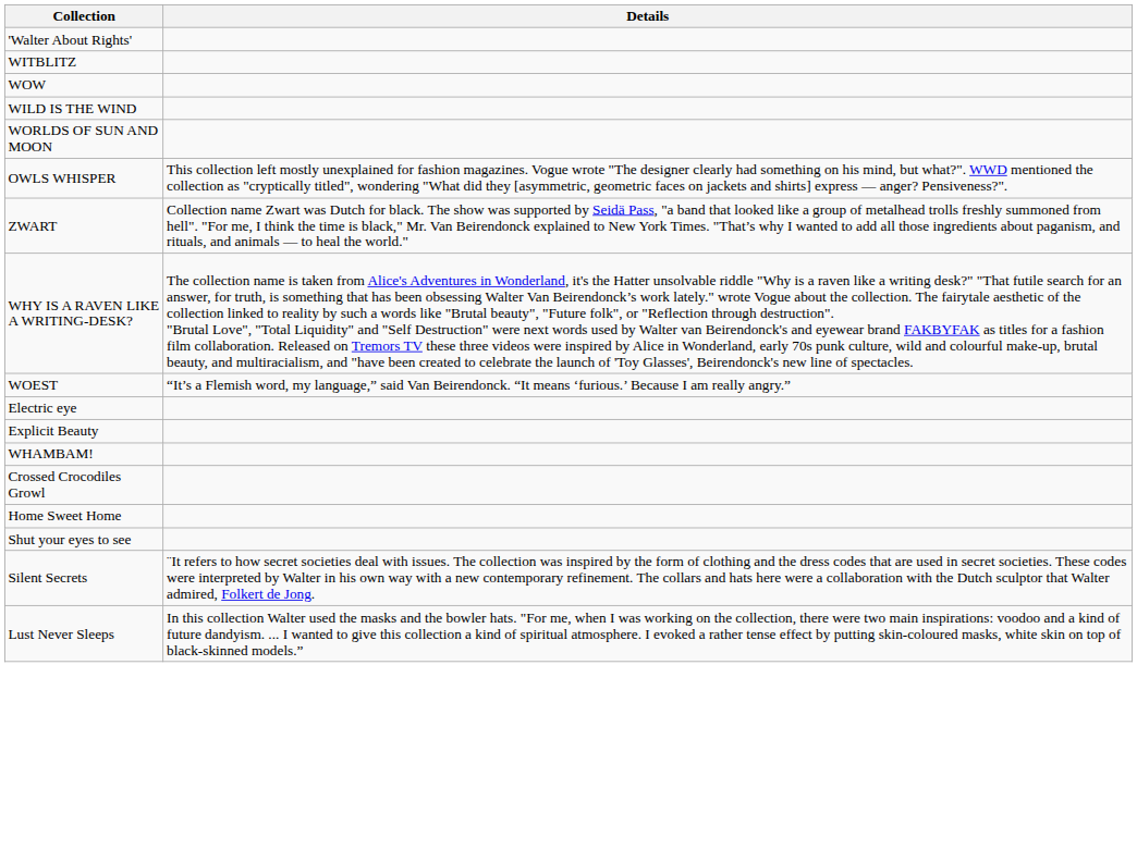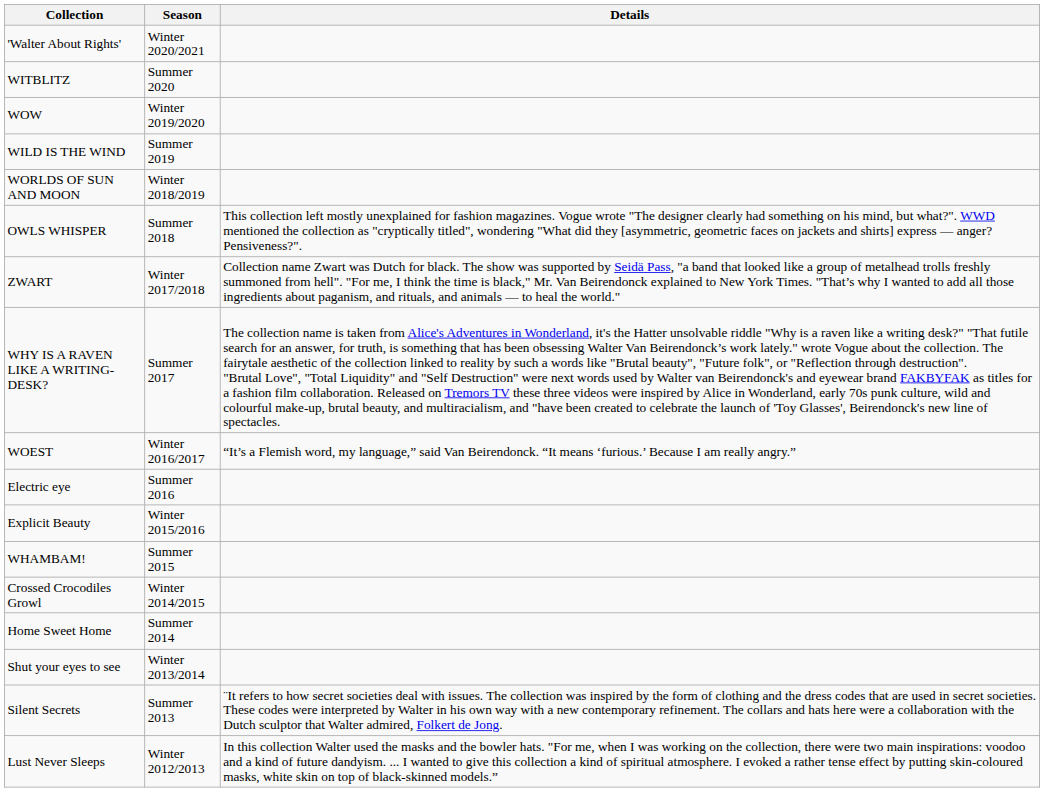 <table class="wikitable">
 <tr>
 <th>Collection</th>
+<th>Season</th>
 <th>Details</th>
 </tr>
 <tr>
 <td>'Walter About Rights'</td>
+<td>Winter 2020/2021</td>
 <td></td>
 </tr>
 <tr>
 <td>WITBLITZ</td>
+<td>Summer 2020</td>
 <td></td>
 </tr>
 <tr>
 <td>WOW</td>
+<td>Winter 2019/2020</td>
 <td></td>
 </tr>
 <tr>
 <td>WILD IS THE WIND</td>
+<td>Summer 2019</td>
 <td></td>
 </tr>
 <tr>
 <td>WORLDS OF SUN AND MOON</td>
+<td>Winter 2018/2019</td>
 <td></td>
 </tr>
 <tr>
 <td>OWLS WHISPER</td>
+<td>Summer 2018</td>
 <td>This collection left mostly unexplained for fashion magazines. Vogue wrote "The designer clearly had something on his mind, but what?". <a href='#'>WWD</a> mentioned the collection as "cryptically titled", wondering "What did they [asymmetric, geometric faces on jackets and shirts] express — anger? Pensiveness?".</td>
 </tr>
 <tr>
 <td>ZWART</td>
+<td>Winter 2017/2018</td>
 <td>Collection name Zwart was Dutch for black. The show was supported by <a href='#'>Seidä Pass</a>, "a band that looked like a group of metalhead trolls  freshly summoned from hell". "For me, I think the time is black," Mr. Van Beirendonck explained to New York Times. "That’s why I wanted to add all those ingredients about paganism, and rituals, and animals — to heal the world."</td>
 </tr>
 <tr>
 <td>WHY IS A RAVEN LIKE A WRITING-DESK?</td>
+<td>Summer 2017</td>
 <td><br>The collection name is taken from <a href='#'>Alice's Adventures in Wonderland</a>, it's the Hatter unsolvable riddle "Why is a raven like a writing desk?" "That futile search for an answer, for truth, is something that has been obsessing Walter Van Beirendonck’s work lately." wrote Vogue about the collection. The fairytale aesthetic of the collection linked to reality by such a words like "Brutal beauty", "Future folk", or "Reflection through destruction".<br>"Brutal Love", "Total Liquidity" and "Self Destruction" were next words used by Walter van Beirendonck's and eyewear brand <a href='#'>FAKBYFAK</a> as titles for a fashion film collaboration. Released on <a href='#'>Tremors TV</a> these three videos were inspired by Alice in Wonderland, early 70s punk culture, wild and colourful make-up, brutal beauty, and multiracialism, and "have been created to celebrate the launch of 'Toy Glasses', Beirendonck's new line of spectacles.</td>
 </tr>
 <tr>
 <td>WOEST</td>
+<td>Winter 2016/2017</td>
 <td>“It’s a Flemish word, my language,” said Van Beirendonck. “It means ‘furious.’ Because I am really angry.”</td>
 </tr>
 <tr>
 <td>Electric eye</td>
+<td>Summer 2016</td>
 <td></td>
 </tr>
 <tr>
 <td>Explicit Beauty</td>
+<td>Winter 2015/2016</td>
 <td></td>
 </tr>
 <tr>
 <td>WHAMBAM!</td>
+<td>Summer 2015</td>
 <td></td>
 </tr>
 <tr>
 <td>Crossed Crocodiles Growl</td>
+<td>Winter 2014/2015</td>
 <td></td>
 </tr>
 <tr>
 <td>Home Sweet Home</td>
+<td>Summer 2014</td>
 <td></td>
 </tr>
 <tr>
 <td>Shut your eyes to see</td>
+<td>Winter 2013/2014</td>
 <td></td>
 </tr>
 <tr>
 <td>Silent Secrets</td>
+<td>Summer 2013</td>
 <td>¨It refers to how secret societies deal with issues. The collection was inspired by the form of clothing and the dress codes that are used in secret societies. These codes were interpreted by Walter in his own way with a new contemporary refinement.  The collars and hats here were a collaboration with the Dutch sculptor that Walter admired, <a href='#'>Folkert de Jong</a>.</td>
 </tr>
 <tr>
 <td>Lust Never Sleeps</td>
+<td>Winter 2012/2013</td>
 <td>In this collection Walter used the masks and the bowler hats. "For me, when I was working on the collection, there were two main inspirations: voodoo and a kind of future dandyism. ... I wanted to give this collection a kind of spiritual atmosphere. I evoked a rather tense effect by putting skin-coloured masks, white skin on top of black-skinned models.”</td>
 </tr>
 </table>
